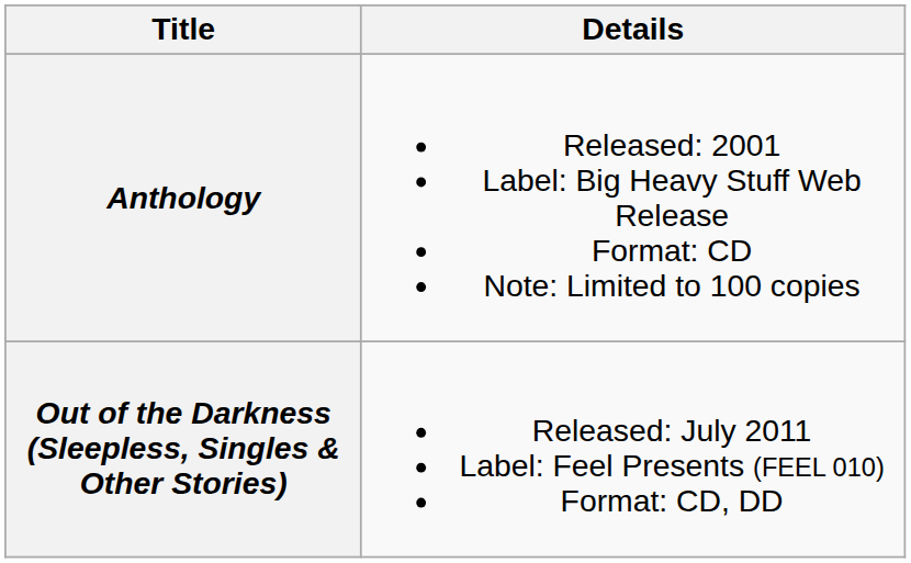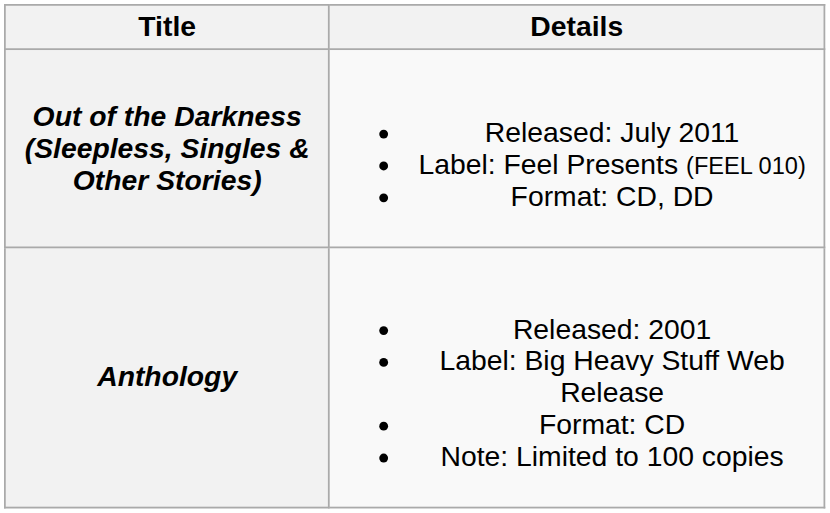 <table class="wikitable plainrowheaders" style="text-align:center;" border="1">
 <tr>
 <th scope="col" rowspan="1" style="width:11em;">Title</th>
 <th scope="col" rowspan="1" style="width:17em;">Details</th>
 </tr>
 <tr>
+<th scope="row"><em>Out of the Darkness (Sleepless, Singles & Other Stories)</em></th>
+<td><br><ul><li>Released: July 2011</li><li>Label: Feel Presents <small>(FEEL 010)</small></li><li>Format: CD, DD</li></ul></td>
+</tr>
+<tr>
 <th scope="row"><em>Anthology</em></th>
 <td><br><ul><li>Released: 2001</li><li>Label: Big Heavy Stuff Web Release</li><li>Format: CD</li><li>Note: Limited to 100 copies</li></ul></td>
 </tr>
-<tr>
-<th scope="row"><em>Out of the Darkness (Sleepless, Singles & Other Stories)</em></th>
-<td><br><ul><li>Released: July 2011</li><li>Label: Feel Presents <small>(FEEL 010)</small></li><li>Format: CD, DD</li></ul></td>
-</tr>
 </table>
